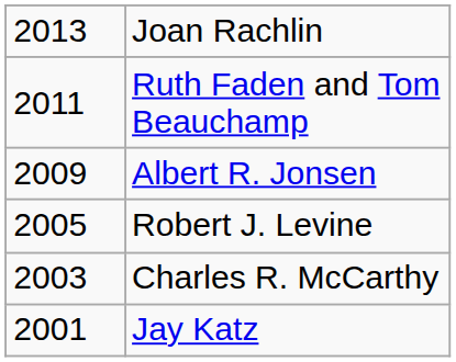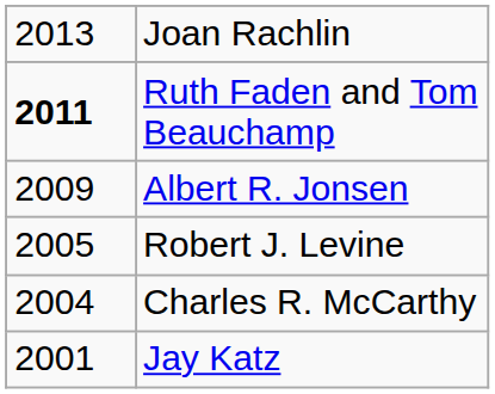 <table class="wikitable" style="margin: 1em auto 1em auto;">
 <tr>
 <td width="50pt">2013</td>
 <td width="150pt">Joan Rachlin</td>
 </tr>
 <tr>
-<td width="50pt">2011</td>
+<td width="50pt"><strong>2011</strong></td>
 <td width="150pt"><a href='#'>Ruth Faden</a> and <a href='#'>Tom Beauchamp</a></td>
 </tr>
 <tr>
 <td>2009</td>
 <td><a href='#'>Albert R. Jonsen</a></td>
 </tr>
 <tr>
 <td>2005</td>
 <td>Robert J. Levine</td>
 </tr>
 <tr>
-<td>2003</td>
+<td>2004</td>
 <td>Charles R. McCarthy</td>
 </tr>
 <tr>
 <td>2001</td>
 <td><a href='#'>Jay Katz</a></td>
 </tr>
 </table>
